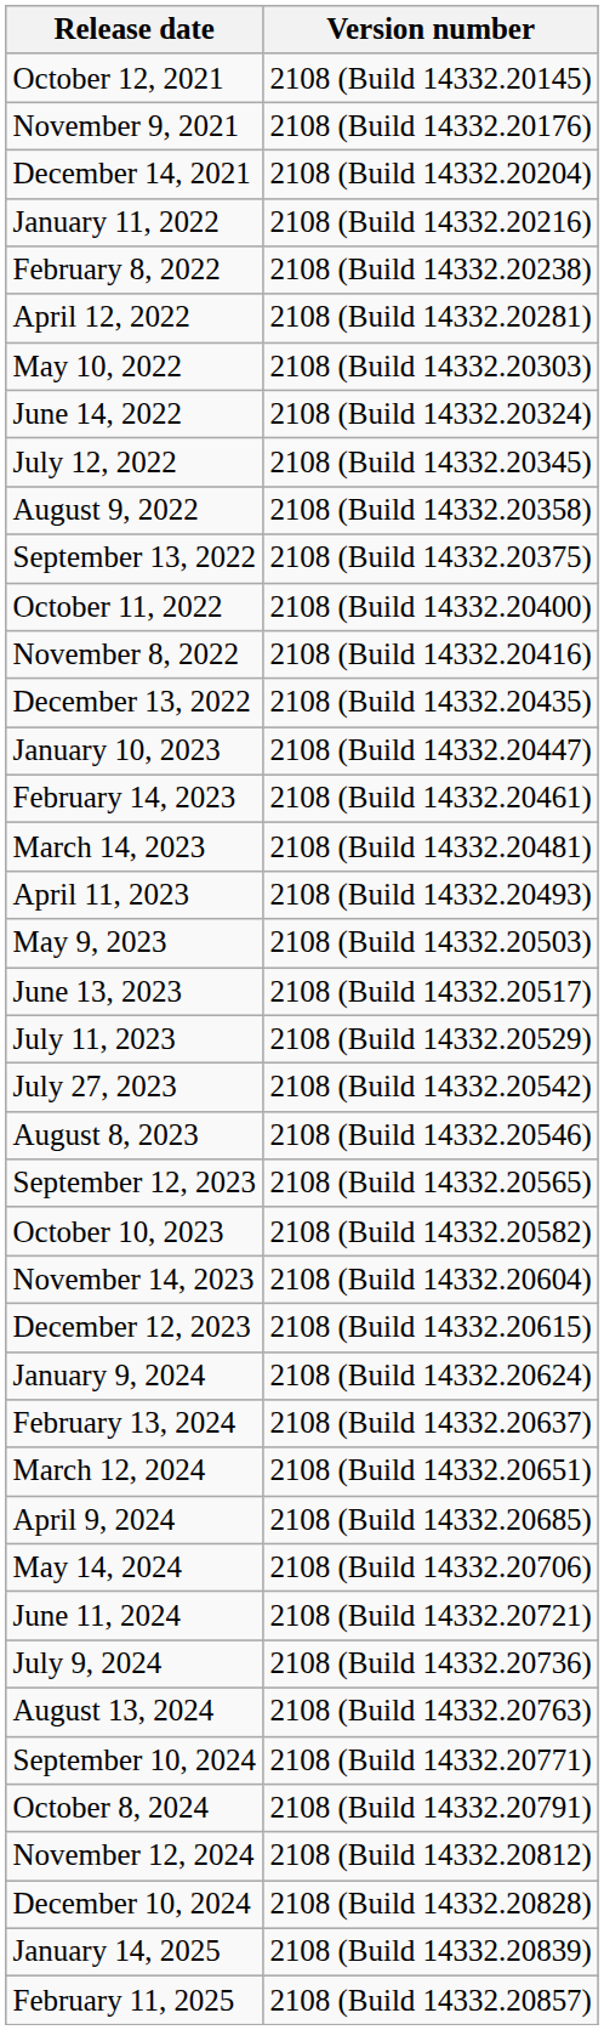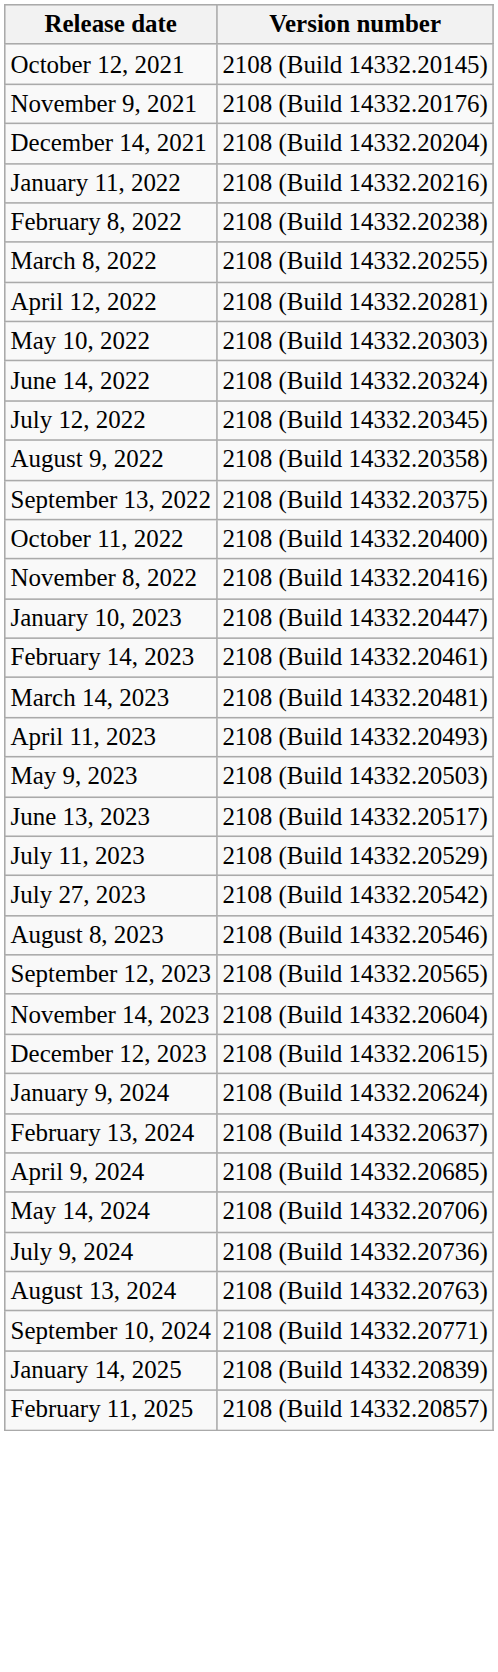 <table class="wikitable sortable mw-collapsible mw-collapsed" style="text-align: left;">
 <tr>
 <th>Release date</th>
 <th>Version number</th>
 </tr>
 <tr>
 <td>October 12, 2021</td>
 <td>2108 (Build 14332.20145)</td>
 </tr>
 <tr>
 <td>November 9, 2021</td>
 <td>2108 (Build 14332.20176)</td>
 </tr>
 <tr>
 <td>December 14, 2021</td>
 <td>2108 (Build 14332.20204)</td>
 </tr>
 <tr>
 <td>January 11, 2022</td>
 <td>2108 (Build 14332.20216)</td>
 </tr>
 <tr>
 <td>February 8, 2022</td>
 <td>2108 (Build 14332.20238)</td>
+</tr>
+<tr>
+<td>March 8, 2022</td>
+<td>2108 (Build 14332.20255)</td>
 </tr>
 <tr>
 <td>April 12, 2022</td>
 <td>2108 (Build 14332.20281)</td>
 </tr>
 <tr>
 <td>May 10, 2022</td>
 <td>2108 (Build 14332.20303)</td>
 </tr>
 <tr>
 <td>June 14, 2022</td>
 <td>2108 (Build 14332.20324)</td>
 </tr>
 <tr>
 <td>July 12, 2022</td>
 <td>2108 (Build 14332.20345)</td>
 </tr>
 <tr>
 <td>August 9, 2022</td>
 <td>2108 (Build 14332.20358)</td>
 </tr>
 <tr>
 <td>September 13, 2022</td>
 <td>2108 (Build 14332.20375)</td>
 </tr>
 <tr>
 <td>October 11, 2022</td>
 <td>2108 (Build 14332.20400)</td>
 </tr>
 <tr>
 <td>November 8, 2022</td>
 <td>2108 (Build 14332.20416)</td>
-</tr>
-<tr>
-<td>December 13, 2022</td>
-<td>2108 (Build 14332.20435)</td>
 </tr>
 <tr>
 <td>January 10, 2023</td>
 <td>2108 (Build 14332.20447)</td>
 </tr>
 <tr>
 <td>February 14, 2023</td>
 <td>2108 (Build 14332.20461)</td>
 </tr>
 <tr>
 <td>March 14, 2023</td>
 <td>2108 (Build 14332.20481)</td>
 </tr>
 <tr>
 <td>April 11, 2023</td>
 <td>2108 (Build 14332.20493)</td>
 </tr>
 <tr>
 <td>May 9, 2023</td>
 <td>2108 (Build 14332.20503)</td>
 </tr>
 <tr>
 <td>June 13, 2023</td>
 <td>2108 (Build 14332.20517)</td>
 </tr>
 <tr>
 <td>July 11, 2023</td>
 <td>2108 (Build 14332.20529)</td>
 </tr>
 <tr>
 <td>July 27, 2023</td>
 <td>2108 (Build 14332.20542)</td>
 </tr>
 <tr>
 <td>August 8, 2023</td>
 <td>2108 (Build 14332.20546)</td>
 </tr>
 <tr>
 <td>September 12, 2023</td>
 <td>2108 (Build 14332.20565)</td>
 </tr>
 <tr>
-<td>October 10, 2023</td>
-<td>2108 (Build 14332.20582)</td>
-</tr>
-<tr>
 <td>November 14, 2023</td>
 <td>2108 (Build 14332.20604)</td>
 </tr>
 <tr>
 <td>December 12, 2023</td>
 <td>2108 (Build 14332.20615)</td>
 </tr>
 <tr>
 <td>January 9, 2024</td>
 <td>2108 (Build 14332.20624)</td>
 </tr>
 <tr>
 <td>February 13, 2024</td>
 <td>2108 (Build 14332.20637)</td>
 </tr>
 <tr>
-<td>March 12, 2024</td>
-<td>2108 (Build 14332.20651)</td>
-</tr>
-<tr>
 <td>April 9, 2024</td>
 <td>2108 (Build 14332.20685)</td>
 </tr>
 <tr>
 <td>May 14, 2024</td>
 <td>2108 (Build 14332.20706)</td>
-</tr>
-<tr>
-<td>June 11, 2024</td>
-<td>2108 (Build 14332.20721)</td>
 </tr>
 <tr>
 <td>July 9, 2024</td>
 <td>2108 (Build 14332.20736)</td>
 </tr>
 <tr>
 <td>August 13, 2024</td>
 <td>2108 (Build 14332.20763)</td>
 </tr>
 <tr>
 <td>September 10, 2024</td>
 <td>2108 (Build 14332.20771)</td>
 </tr>
 <tr>
-<td>October 8, 2024</td>
-<td>2108 (Build 14332.20791)</td>
-</tr>
-<tr>
-<td>November 12, 2024</td>
-<td>2108 (Build 14332.20812)</td>
-</tr>
-<tr>
-<td>December 10, 2024</td>
-<td>2108 (Build 14332.20828)</td>
-</tr>
-<tr>
 <td>January 14, 2025</td>
 <td>2108 (Build 14332.20839)</td>
 </tr>
 <tr>
 <td>February 11, 2025</td>
 <td>2108 (Build 14332.20857)</td>
 </tr>
 <tr>
 </tr>
 </table>
